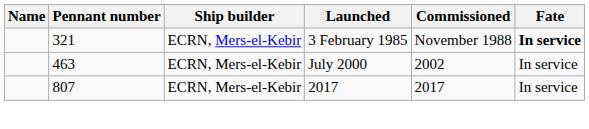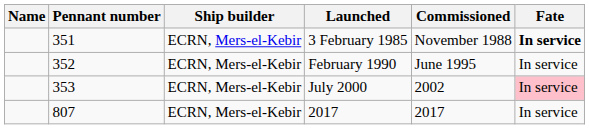 <table class="wikitable" style="text-align:left">
 <tr>
 <th>Name</th>
 <th>Pennant number</th>
 <th>Ship builder</th>
 <th>Launched</th>
 <th>Commissioned</th>
 <th>Fate</th>
 </tr>
 <tr>
 <td></td>
-<td>321</td>
+<td>351</td>
 <td>ECRN, <a href='#'>Mers-el-Kebir</a></td>
 <td>3 February 1985</td>
 <td>November 1988</td>
 <td><strong>In service</strong></td>
 </tr>
 <tr>
 <td></td>
-<td>463</td>
+<td>352</td>
+<td>ECRN, Mers-el-Kebir</td>
+<td>February 1990</td>
+<td>June 1995</td>
+<td>In service</td>
+</tr>
+<tr>
+<td></td>
+<td>353</td>
 <td>ECRN, Mers-el-Kebir</td>
 <td>July 2000</td>
 <td>2002</td>
-<td>In service</td>
+<td style="background: pink;">In service</td>
 </tr>
 <tr>
 <td></td>
 <td>807</td>
 <td>ECRN, Mers-el-Kebir</td>
 <td>2017</td>
 <td>2017</td>
 <td>In service</td>
 </tr>
 </table>
